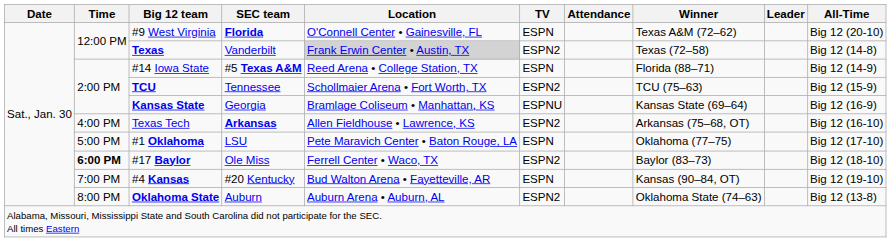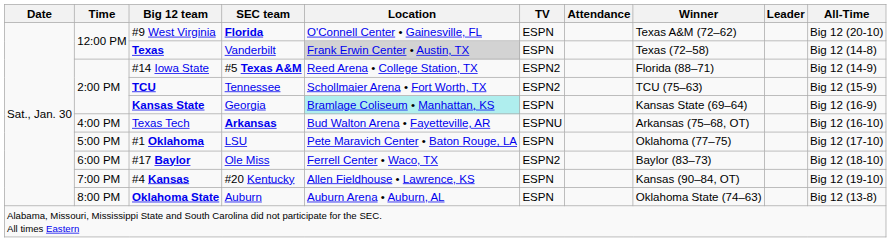 <table class="wikitable" style="font-size: 95%">
 <tr style="text-align:center;">
 <th>Date</th>
 <th>Time</th>
 <th>Big 12 team</th>
 <th>SEC team</th>
 <th>Location</th>
 <th>TV</th>
 <th>Attendance</th>
 <th>Winner</th>
 <th>Leader</th>
 <th>All-Time</th>
 </tr>
 <tr>
 <td rowspan=10>Sat., Jan. 30</td>
 <td rowspan=2>12:00 PM</td>
 <td>#9 <a href='#'>West Virginia</a></td>
 <td><strong><a href='#'>Florida</a></strong></td>
 <td><a href='#'>O'Connell Center</a> • <a href='#'>Gainesville, FL</a></td>
 <td>ESPN</td>
 <td></td>
 <td>Texas A&M (72–62)</td>
 <td></td>
 <td>Big 12 (20-10)</td>
 </tr>
 <tr>
 <td><strong><a href='#'>Texas</a></strong></td>
 <td><a href='#'>Vanderbilt</a></td>
 <td style="background: lightgrey;"><a href='#'>Frank Erwin Center</a> • <a href='#'>Austin, TX</a></td>
-<td>ESPN2</td>
+<td>ESPN</td>
 <td></td>
 <td>Texas (72–58)</td>
 <td></td>
 <td>Big 12 (14-8)</td>
 </tr>
 <tr>
 <td rowspan=3>2:00 PM</td>
 <td>#14 <a href='#'>Iowa State</a></td>
 <td>#5 <strong><a href='#'>Texas A&M</a></strong></td>
 <td><a href='#'>Reed Arena</a> • <a href='#'>College Station, TX</a></td>
-<td>ESPN</td>
+<td>ESPN2</td>
 <td></td>
 <td>Florida (88–71)</td>
 <td></td>
 <td>Big 12 (14-9)</td>
 </tr>
 <tr>
 <td><strong><a href='#'>TCU</a></strong></td>
 <td><a href='#'>Tennessee</a></td>
 <td><a href='#'>Schollmaier Arena</a> • <a href='#'>Fort Worth, TX</a></td>
 <td>ESPN2</td>
 <td></td>
 <td>TCU (75–63)</td>
 <td></td>
 <td>Big 12 (15-9)</td>
 </tr>
 <tr>
 <td><strong><a href='#'>Kansas State</a></strong></td>
 <td><a href='#'>Georgia</a></td>
-<td><a href='#'>Bramlage Coliseum</a> • <a href='#'>Manhattan, KS</a></td>
-<td>ESPNU</td>
+<td style="background: paleturquoise;"><a href='#'>Bramlage Coliseum</a> • <a href='#'>Manhattan, KS</a></td>
+<td>ESPN</td>
 <td></td>
 <td>Kansas State (69–64)</td>
 <td></td>
 <td>Big 12 (16-9)</td>
 </tr>
 <tr>
 <td>4:00 PM</td>
 <td><a href='#'>Texas Tech</a></td>
 <td><strong><a href='#'>Arkansas</a></strong></td>
-<td><a href='#'>Allen Fieldhouse</a> • <a href='#'>Lawrence, KS</a></td>
-<td>ESPN2</td>
+<td><a href='#'>Bud Walton Arena</a> • <a href='#'>Fayetteville, AR</a></td>
+<td>ESPNU</td>
 <td></td>
 <td>Arkansas (75–68, OT)</td>
 <td></td>
 <td>Big 12 (16-10)</td>
 </tr>
 <tr>
 <td>5:00 PM</td>
 <td>#1 <strong><a href='#'>Oklahoma</a></strong></td>
 <td><a href='#'>LSU</a></td>
 <td><a href='#'>Pete Maravich Center</a> • <a href='#'>Baton Rouge, LA</a></td>
 <td>ESPN</td>
 <td></td>
 <td>Oklahoma (77–75)</td>
 <td></td>
 <td>Big 12 (17-10)</td>
 </tr>
 <tr>
-<td><strong>6:00 PM</strong></td>
+<td>6:00 PM</td>
 <td>#17 <strong><a href='#'>Baylor</a></strong></td>
 <td><a href='#'>Ole Miss</a></td>
 <td><a href='#'>Ferrell Center</a> • <a href='#'>Waco, TX</a></td>
 <td>ESPN2</td>
 <td></td>
 <td>Baylor (83–73)</td>
 <td></td>
 <td>Big 12 (18-10)</td>
 </tr>
 <tr>
 <td>7:00 PM</td>
 <td>#4 <strong><a href='#'>Kansas</a></strong></td>
 <td>#20 <a href='#'>Kentucky</a></td>
-<td><a href='#'>Bud Walton Arena</a> • <a href='#'>Fayetteville, AR</a></td>
+<td><a href='#'>Allen Fieldhouse</a> • <a href='#'>Lawrence, KS</a></td>
 <td>ESPN</td>
 <td></td>
 <td>Kansas (90–84, OT)</td>
 <td></td>
 <td>Big 12 (19-10)</td>
 </tr>
 <tr>
 <td>8:00 PM</td>
 <td><strong><a href='#'>Oklahoma State</a></strong></td>
 <td><a href='#'>Auburn</a></td>
 <td><a href='#'>Auburn Arena</a> • <a href='#'>Auburn, AL</a></td>
-<td>ESPN2</td>
+<td>ESPN</td>
 <td></td>
 <td>Oklahoma State (74–63)</td>
 <td></td>
 <td>Big 12 (13-8)</td>
 </tr>
 <tr>
 <td colspan="10"><small>Alabama, Missouri, Mississippi State and South Carolina did not participate for the SEC. <br>All times <a href='#'>Eastern</a></small></td>
 </tr>
 </table>
